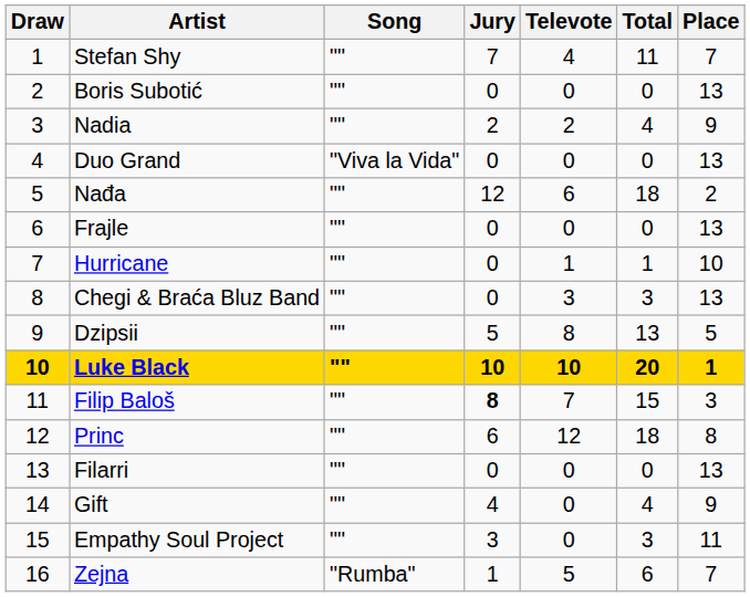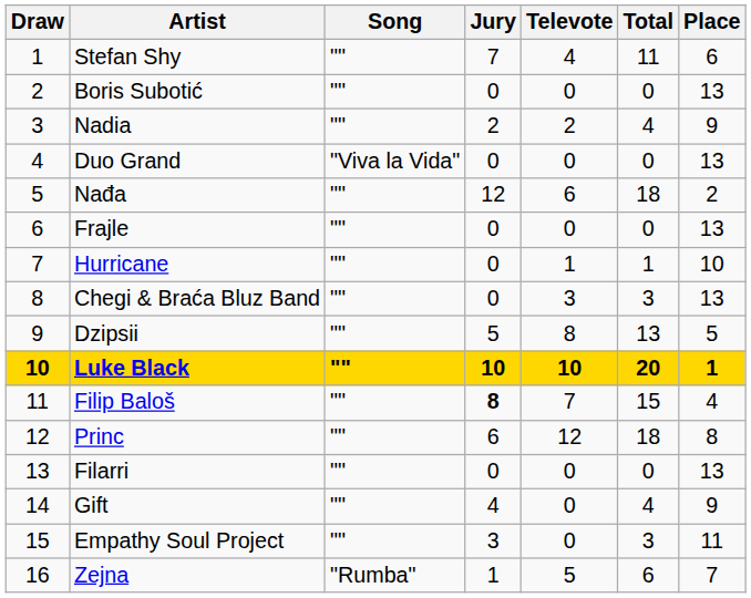 <table class="sortable wikitable" style="margin: 1em auto 1em auto; text-align:center;">
 <tr>
 <th>Draw</th>
 <th>Artist</th>
 <th>Song</th>
 <th>Jury</th>
 <th>Televote</th>
 <th>Total</th>
 <th>Place</th>
 </tr>
 <tr>
 <td>1</td>
 <td align="left">Stefan Shy</td>
 <td align="left">""</td>
 <td>7</td>
 <td>4</td>
 <td>11</td>
-<td>7</td>
+<td>6</td>
 </tr>
 <tr>
 <td>2</td>
 <td align="left">Boris Subotić</td>
 <td align="left">""</td>
 <td>0</td>
 <td>0</td>
 <td>0</td>
 <td>13</td>
 </tr>
 <tr>
 <td>3</td>
 <td align="left">Nadia</td>
 <td align="left">""</td>
 <td>2</td>
 <td>2</td>
 <td>4</td>
 <td>9</td>
 </tr>
 <tr>
 <td>4</td>
 <td align="left">Duo Grand</td>
 <td align="left">"Viva la Vida"</td>
 <td>0</td>
 <td>0</td>
 <td>0</td>
 <td data-sort-value="14">13</td>
 </tr>
 <tr>
 <td>5</td>
 <td align="left">Nađa</td>
 <td align="left">""</td>
 <td>12</td>
 <td>6</td>
 <td>18</td>
 <td>2</td>
 </tr>
 <tr>
 <td>6</td>
 <td align="left">Frajle</td>
 <td align="left">""</td>
 <td>0</td>
 <td>0</td>
 <td>0</td>
 <td data-sort-value="15">13</td>
 </tr>
 <tr>
 <td>7</td>
 <td align="left"><a href='#'>Hurricane</a></td>
 <td align="left">""</td>
 <td data-sort-value="0.1">0</td>
 <td>1</td>
 <td>1</td>
 <td>10</td>
 </tr>
 <tr bgcolor="">
 <td>8</td>
 <td align="left">Chegi & Braća Bluz Band</td>
 <td align="left">""</td>
 <td>0</td>
 <td>3</td>
 <td>3</td>
 <td>13</td>
 </tr>
 <tr>
 <td>9</td>
 <td align="left">Dzipsii</td>
 <td align="left">""</td>
 <td>5</td>
 <td>8</td>
 <td>13</td>
 <td>5</td>
 </tr>
 <tr style="font-weight:bold; background:gold;">
 <td>10</td>
 <td align="left"><a href='#'>Luke Black</a></td>
 <td align="left">""</td>
 <td>10</td>
 <td>10</td>
 <td>20</td>
 <td>1</td>
 </tr>
 <tr>
 <td>11</td>
 <td align="left"><a href='#'>Filip Baloš</a></td>
 <td align="left">""</td>
 <td><strong>8</strong></td>
 <td>7</td>
 <td>15</td>
-<td>3</td>
+<td>4</td>
 </tr>
 <tr>
 <td>12</td>
 <td align="left"><a href='#'>Princ</a></td>
 <td align="left">""</td>
 <td>6</td>
 <td>12</td>
 <td>18</td>
 <td>8</td>
 </tr>
 <tr>
 <td>13</td>
 <td align="left">Filarri</td>
 <td align="left">""</td>
 <td>0</td>
 <td>0</td>
 <td>0</td>
 <td data-sort-value="16">13</td>
 </tr>
 <tr>
 <td>14</td>
 <td align="left">Gift</td>
 <td align="left">""</td>
 <td>4</td>
 <td>0</td>
 <td>4</td>
 <td>9</td>
 </tr>
 <tr>
 <td>15</td>
 <td align="left">Empathy Soul Project</td>
 <td align="left">""</td>
 <td>3</td>
 <td>0</td>
 <td>3</td>
 <td>11</td>
 </tr>
 <tr>
 <td>16</td>
 <td align="left"><a href='#'>Zejna</a></td>
 <td align="left">"Rumba"</td>
 <td>1</td>
 <td>5</td>
 <td>6</td>
 <td>7</td>
 </tr>
 </table>
